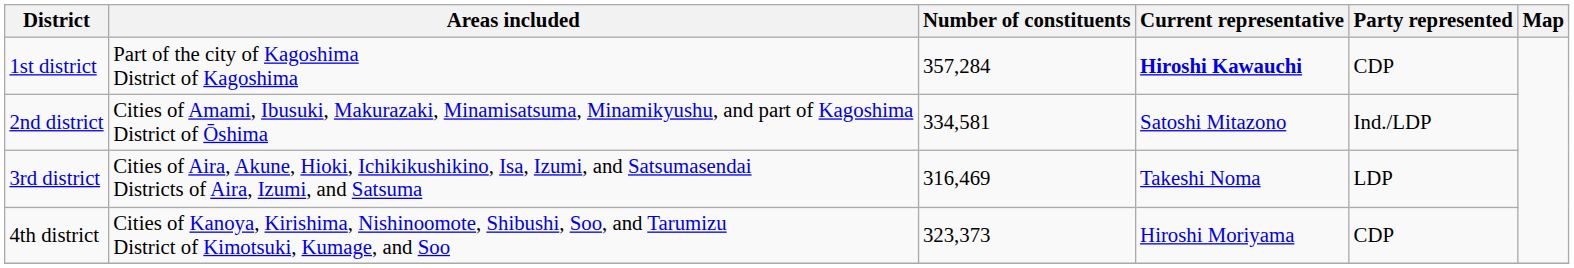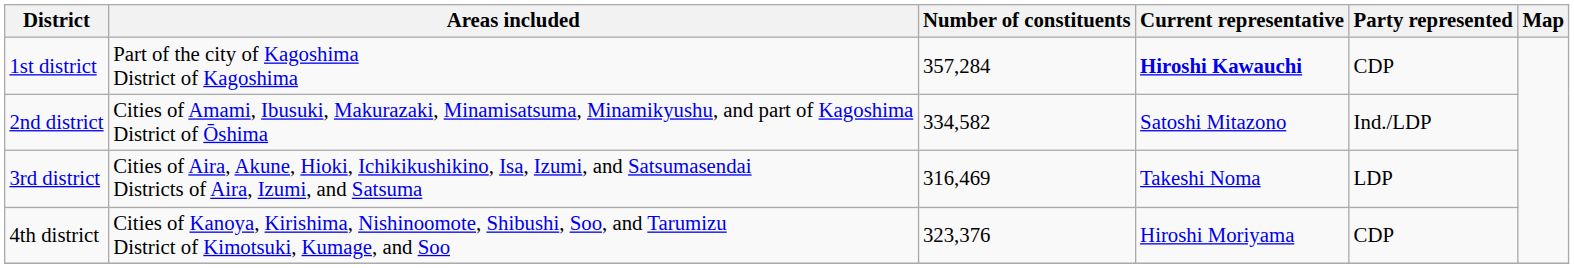 <table class="wikitable">
 <tr>
 <th>District</th>
 <th>Areas included</th>
 <th>Number of constituents</th>
 <th>Current representative</th>
 <th>Party represented</th>
 <th>Map</th>
 </tr>
 <tr>
 <td><a href='#'>1st district</a></td>
 <td>Part of the city of <a href='#'>Kagoshima</a><br>District of <a href='#'>Kagoshima</a></td>
 <td>357,284</td>
 <td><strong><a href='#'>Hiroshi Kawauchi</a></strong></td>
 <td>CDP</td>
 <td rowspan="4"></td>
 </tr>
 <tr>
 <td><a href='#'>2nd district</a></td>
 <td>Cities of <a href='#'>Amami</a>, <a href='#'>Ibusuki</a>, <a href='#'>Makurazaki</a>, <a href='#'>Minamisatsuma</a>, <a href='#'>Minamikyushu</a>, and part of <a href='#'>Kagoshima</a><br>District of <a href='#'>Ōshima</a></td>
-<td>334,581</td>
+<td>334,582</td>
 <td><a href='#'>Satoshi Mitazono</a></td>
 <td>Ind./LDP</td>
 </tr>
 <tr>
 <td><a href='#'>3rd district</a></td>
 <td>Cities of <a href='#'>Aira</a>, <a href='#'>Akune</a>, <a href='#'>Hioki</a>, <a href='#'>Ichikikushikino</a>, <a href='#'>Isa</a>, <a href='#'>Izumi</a>, and <a href='#'>Satsumasendai</a><br>Districts of <a href='#'>Aira</a>, <a href='#'>Izumi</a>, and <a href='#'>Satsuma</a></td>
 <td>316,469</td>
 <td><a href='#'>Takeshi Noma</a></td>
 <td>LDP</td>
 </tr>
 <tr>
 <td>4th district</td>
 <td>Cities of <a href='#'>Kanoya</a>, <a href='#'>Kirishima</a>, <a href='#'>Nishinoomote</a>, <a href='#'>Shibushi</a>, <a href='#'>Soo</a>, and <a href='#'>Tarumizu</a><br>District of <a href='#'>Kimotsuki</a>, <a href='#'>Kumage</a>, and <a href='#'>Soo</a></td>
-<td>323,373</td>
+<td>323,376</td>
 <td><a href='#'>Hiroshi Moriyama</a></td>
 <td>CDP</td>
 </tr>
 <tr>
 </tr>
 </table>
